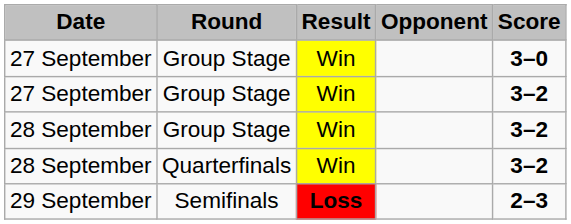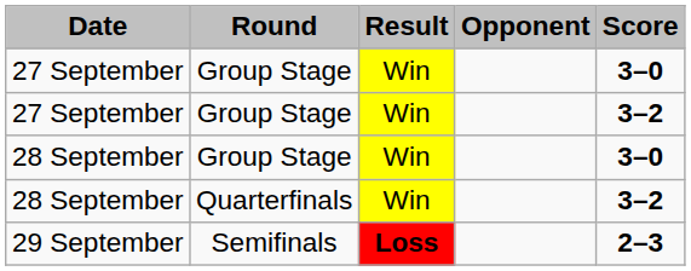 <table class="wikitable">
 <tr>
 <td bgcolor="silver" align="center" valign="middle"><strong>Date</strong></td>
 <td bgcolor="silver" align="center" valign="middle"><strong>Round</strong></td>
 <td bgcolor="silver" align="center" valign="middle"><strong>Result</strong></td>
 <td bgcolor="silver" align="center" valign="middle"><strong>Opponent</strong></td>
 <td bgcolor="silver" align="center" valign="middle"><strong>Score</strong></td>
 </tr>
 <tr>
 <td align="center">27 September</td>
 <td align="center">Group Stage</td>
 <td bgcolor="yellow" align="center">Win</td>
 <td></td>
 <td align="center"><strong>3–0</strong></td>
 </tr>
 <tr>
 <td align="center">27 September</td>
 <td align="center">Group Stage</td>
 <td bgcolor="yellow" align="center">Win</td>
 <td></td>
 <td align="center"><strong>3–2</strong></td>
 </tr>
 <tr>
 <td align="center">28 September</td>
 <td align="center">Group Stage</td>
 <td bgcolor="yellow" align="center">Win</td>
 <td></td>
-<td align="center"><strong>3–2</strong></td>
+<td align="center"><strong>3–0</strong></td>
 </tr>
 <tr>
 <td align="center">28 September</td>
 <td align="center">Quarterfinals</td>
 <td bgcolor="yellow" align="center">Win</td>
 <td></td>
 <td align="center"><strong>3–2</strong></td>
 </tr>
 <tr>
 <td align="center">29 September</td>
 <td align="center">Semifinals</td>
 <td bgcolor="red" align="center"><strong>Loss</strong></td>
 <td></td>
 <td align="center"><strong>2–3</strong></td>
 </tr>
 </table>
